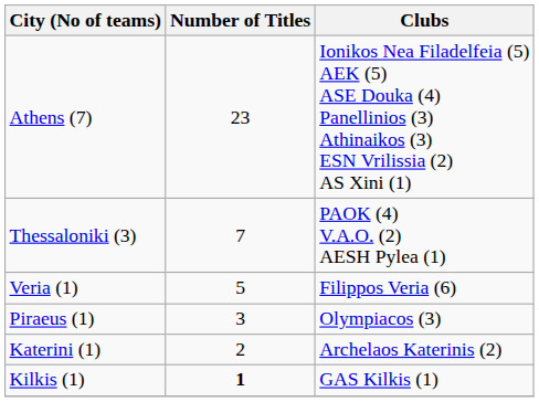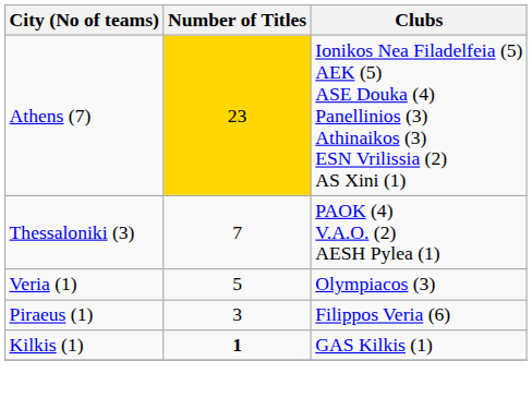 <table class="wikitable">
 <tr>
 <th>City (No of teams)</th>
 <th>Number of Titles</th>
 <th>Clubs</th>
 </tr>
 <tr>
 <td><a href='#'>Athens</a> (7)</td>
-<td style="text-align:center;">23</td>
+<td style="background: gold; text-align:center;">23</td>
 <td> <a href='#'>Ionikos Nea Filadelfeia</a> (5) <br>  <a href='#'>AEK</a> (5) <br> <a href='#'>ASE Douka</a> (4)<br> <a href='#'>Panellinios</a> (3) <br>  <a href='#'>Athinaikos</a> (3)<br>  <a href='#'>ESN Vrilissia</a> (2)<br>  AS Xini (1)</td>
 </tr>
 <tr>
 <td><a href='#'>Thessaloniki</a> (3)</td>
 <td style="text-align:center;">7</td>
 <td> <a href='#'>PAOK</a> (4)<br>  <a href='#'>V.A.O.</a> (2)<br>   AESH Pylea (1)</td>
 </tr>
 <tr>
 <td><a href='#'>Veria</a> (1)</td>
 <td style="text-align:center;">5</td>
-<td> <a href='#'>Filippos Veria</a> (6)</td>
+<td> <a href='#'>Olympiacos</a> (3)</td>
 </tr>
 <tr>
 <td><a href='#'>Piraeus</a> (1)</td>
 <td style="text-align:center;">3</td>
-<td> <a href='#'>Olympiacos</a> (3)</td>
-</tr>
-<tr>
-<td><a href='#'>Katerini</a> (1)</td>
-<td style="text-align:center;">2</td>
-<td> <a href='#'>Archelaos Katerinis</a> (2)</td>
+<td> <a href='#'>Filippos Veria</a> (6)</td>
 </tr>
 <tr>
 <td><a href='#'>Kilkis</a> (1)</td>
 <td style="text-align:center;"><strong>1</strong></td>
 <td> <a href='#'>GAS Kilkis</a>  (1)</td>
 </tr>
 <tr>
 </tr>
 </table>
